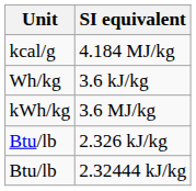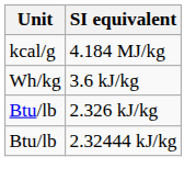 <table class="wikitable">
 <tr>
 <th>Unit</th>
 <th>SI equivalent</th>
 </tr>
 <tr>
 <td>kcal/g</td>
 <td>4.184 MJ/kg</td>
 </tr>
 <tr>
 <td>Wh/kg</td>
 <td>3.6 kJ/kg</td>
 </tr>
 <tr>
-<td>kWh/kg</td>
-<td>3.6 MJ/kg</td>
-</tr>
-<tr>
 <td><a href='#'>Btu</a>/lb</td>
 <td>2.326 kJ/kg</td>
 </tr>
 <tr>
 <td>Btu/lb</td>
 <td>2.32444 kJ/kg</td>
 </tr>
 </table>
